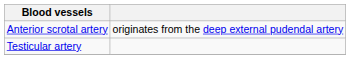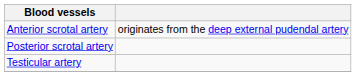 <table class="wikitable sortable">
 <tr>
 <th>Blood vessels</th>
 <th></th>
 </tr>
 <tr>
 <td><a href='#'>Anterior scrotal artery</a></td>
 <td>originates from the <a href='#'>deep external pudendal artery</a></td>
 </tr>
 <tr>
+<td><a href='#'>Posterior scrotal artery</a></td>
+<td></td>
+</tr>
+<tr>
 <td><a href='#'>Testicular artery</a></td>
 <td></td>
 </tr>
 <tr>
 </tr>
 </table>
